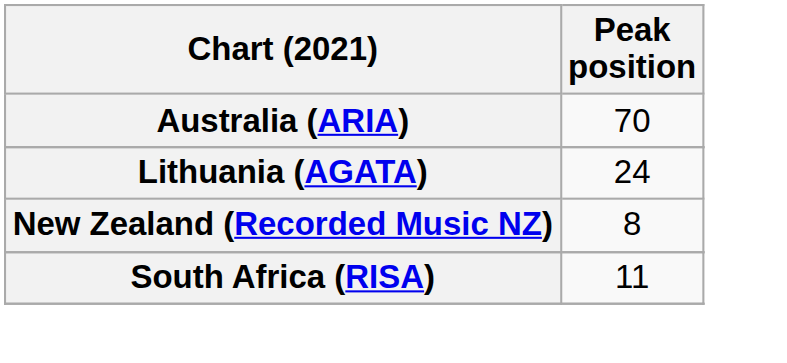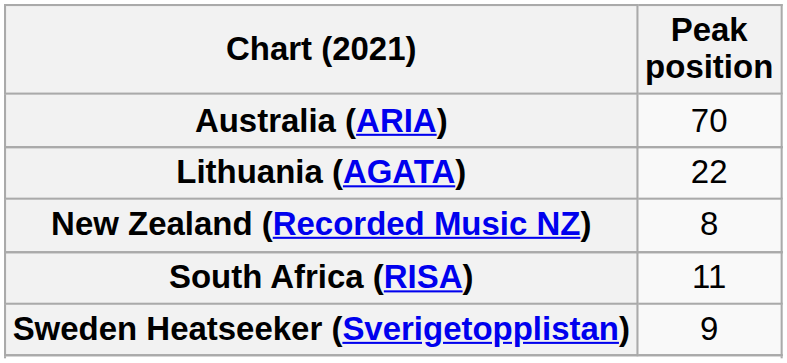 <table class="wikitable sortable plainrowheaders" style="text-align:center">
 <tr>
 <th scope="col">Chart (2021)</th>
 <th scope="col">Peak<br>position</th>
 </tr>
 <tr>
 <th scope="row">Australia (<a href='#'>ARIA</a>)</th>
 <td>70</td>
 </tr>
 <tr>
 </tr>
 <tr>
 </tr>
 <tr>
 </tr>
 <tr>
 <th scope="row">Lithuania (<a href='#'>AGATA</a>)</th>
-<td>24</td>
+<td>22</td>
 </tr>
 <tr>
 <th scope="row">New Zealand (<a href='#'>Recorded Music NZ</a>)</th>
 <td>8</td>
 </tr>
 <tr>
 </tr>
 <tr>
 <th scope="row">South Africa (<a href='#'>RISA</a>)</th>
 <td>11</td>
 </tr>
 <tr>
+<th scope="row">Sweden Heatseeker (<a href='#'>Sverigetopplistan</a>)</th>
+<td>9</td>
+</tr>
+<tr>
 </tr>
 <tr>
 </tr>
 <tr>
 </tr>
 </table>
